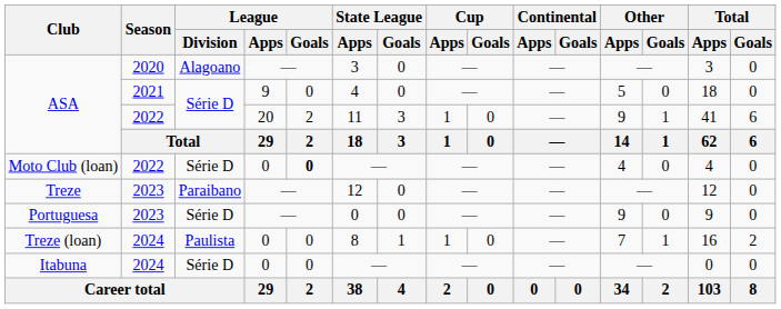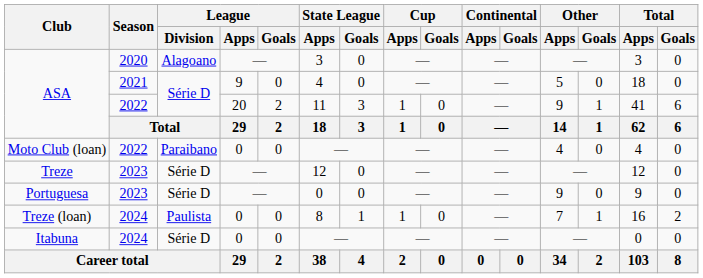 <table class="wikitable" style="text-align: center;">
 <tr>
 <th rowspan="2">Club</th>
 <th rowspan="2">Season</th>
 <th colspan="3">League</th>
 <th colspan="2">State League</th>
 <th colspan="2">Cup</th>
 <th colspan="2">Continental</th>
 <th colspan="2">Other</th>
 <th colspan="2">Total</th>
 </tr>
 <tr>
 <th>Division</th>
 <th>Apps</th>
 <th>Goals</th>
 <th>Apps</th>
 <th>Goals</th>
 <th>Apps</th>
 <th>Goals</th>
 <th>Apps</th>
 <th>Goals</th>
 <th>Apps</th>
 <th>Goals</th>
 <th>Apps</th>
 <th>Goals</th>
 </tr>
 <tr>
 <td rowspan="4" valign="center"><a href='#'>ASA</a></td>
 <td><a href='#'>2020</a></td>
 <td><a href='#'>Alagoano</a></td>
 <td colspan="2">—</td>
 <td>3</td>
 <td>0</td>
 <td colspan="2">—</td>
 <td colspan="2">—</td>
 <td colspan="2">—</td>
 <td>3</td>
 <td>0</td>
 </tr>
 <tr>
 <td><a href='#'>2021</a></td>
 <td rowspan="2"><a href='#'>Série D</a></td>
 <td>9</td>
 <td>0</td>
 <td>4</td>
 <td>0</td>
 <td colspan="2">—</td>
 <td colspan="2">—</td>
 <td>5</td>
 <td>0</td>
 <td>18</td>
 <td>0</td>
 </tr>
 <tr>
 <td><a href='#'>2022</a></td>
 <td>20</td>
 <td>2</td>
 <td>11</td>
 <td>3</td>
 <td>1</td>
 <td>0</td>
 <td colspan="2">—</td>
 <td>9</td>
 <td>1</td>
 <td>41</td>
 <td>6</td>
 </tr>
 <tr>
 <th colspan="2">Total</th>
 <th>29</th>
 <th>2</th>
 <th>18</th>
 <th>3</th>
 <th>1</th>
 <th>0</th>
 <th colspan="2">—</th>
 <th>14</th>
 <th>1</th>
 <th>62</th>
 <th>6</th>
 </tr>
 <tr>
 <td valign="center"><a href='#'>Moto Club</a> (loan)</td>
 <td><a href='#'>2022</a></td>
-<td>Série D</td>
+<td><a href='#'>Paraibano</a></td>
 <td>0</td>
-<td><strong>0</strong></td>
+<td>0</td>
 <td colspan="2">—</td>
 <td colspan="2">—</td>
 <td colspan="2">—</td>
 <td>4</td>
 <td>0</td>
 <td>4</td>
 <td>0</td>
 </tr>
 <tr>
 <td valign="center"><a href='#'>Treze</a></td>
 <td><a href='#'>2023</a></td>
-<td><a href='#'>Paraibano</a></td>
+<td>Série D</td>
 <td colspan="2">—</td>
 <td>12</td>
 <td>0</td>
 <td colspan="2">—</td>
 <td colspan="2">—</td>
 <td colspan="2">—</td>
 <td>12</td>
 <td>0</td>
 </tr>
 <tr>
 <td valign="center"><a href='#'>Portuguesa</a></td>
 <td><a href='#'>2023</a></td>
 <td>Série D</td>
 <td colspan="2">—</td>
 <td>0</td>
 <td>0</td>
 <td colspan="2">—</td>
 <td colspan="2">—</td>
 <td>9</td>
 <td>0</td>
 <td>9</td>
 <td>0</td>
 </tr>
 <tr>
 <td valign="center"><a href='#'>Treze</a> (loan)</td>
 <td><a href='#'>2024</a></td>
 <td><a href='#'>Paulista</a></td>
 <td>0</td>
 <td>0</td>
 <td>8</td>
 <td>1</td>
 <td>1</td>
 <td>0</td>
 <td colspan="2">—</td>
 <td>7</td>
 <td>1</td>
 <td>16</td>
 <td>2</td>
 </tr>
 <tr>
 <td valign="center"><a href='#'>Itabuna</a></td>
 <td><a href='#'>2024</a></td>
 <td>Série D</td>
 <td>0</td>
 <td>0</td>
 <td colspan="2">—</td>
 <td colspan="2">—</td>
 <td colspan="2">—</td>
 <td colspan="2">—</td>
 <td>0</td>
 <td>0</td>
 </tr>
 <tr>
 <th colspan="3"><strong>Career total</strong></th>
 <th>29</th>
 <th>2</th>
 <th>38</th>
 <th>4</th>
 <th>2</th>
 <th>0</th>
 <th>0</th>
 <th>0</th>
 <th>34</th>
 <th>2</th>
 <th>103</th>
 <th>8</th>
 </tr>
 </table>
